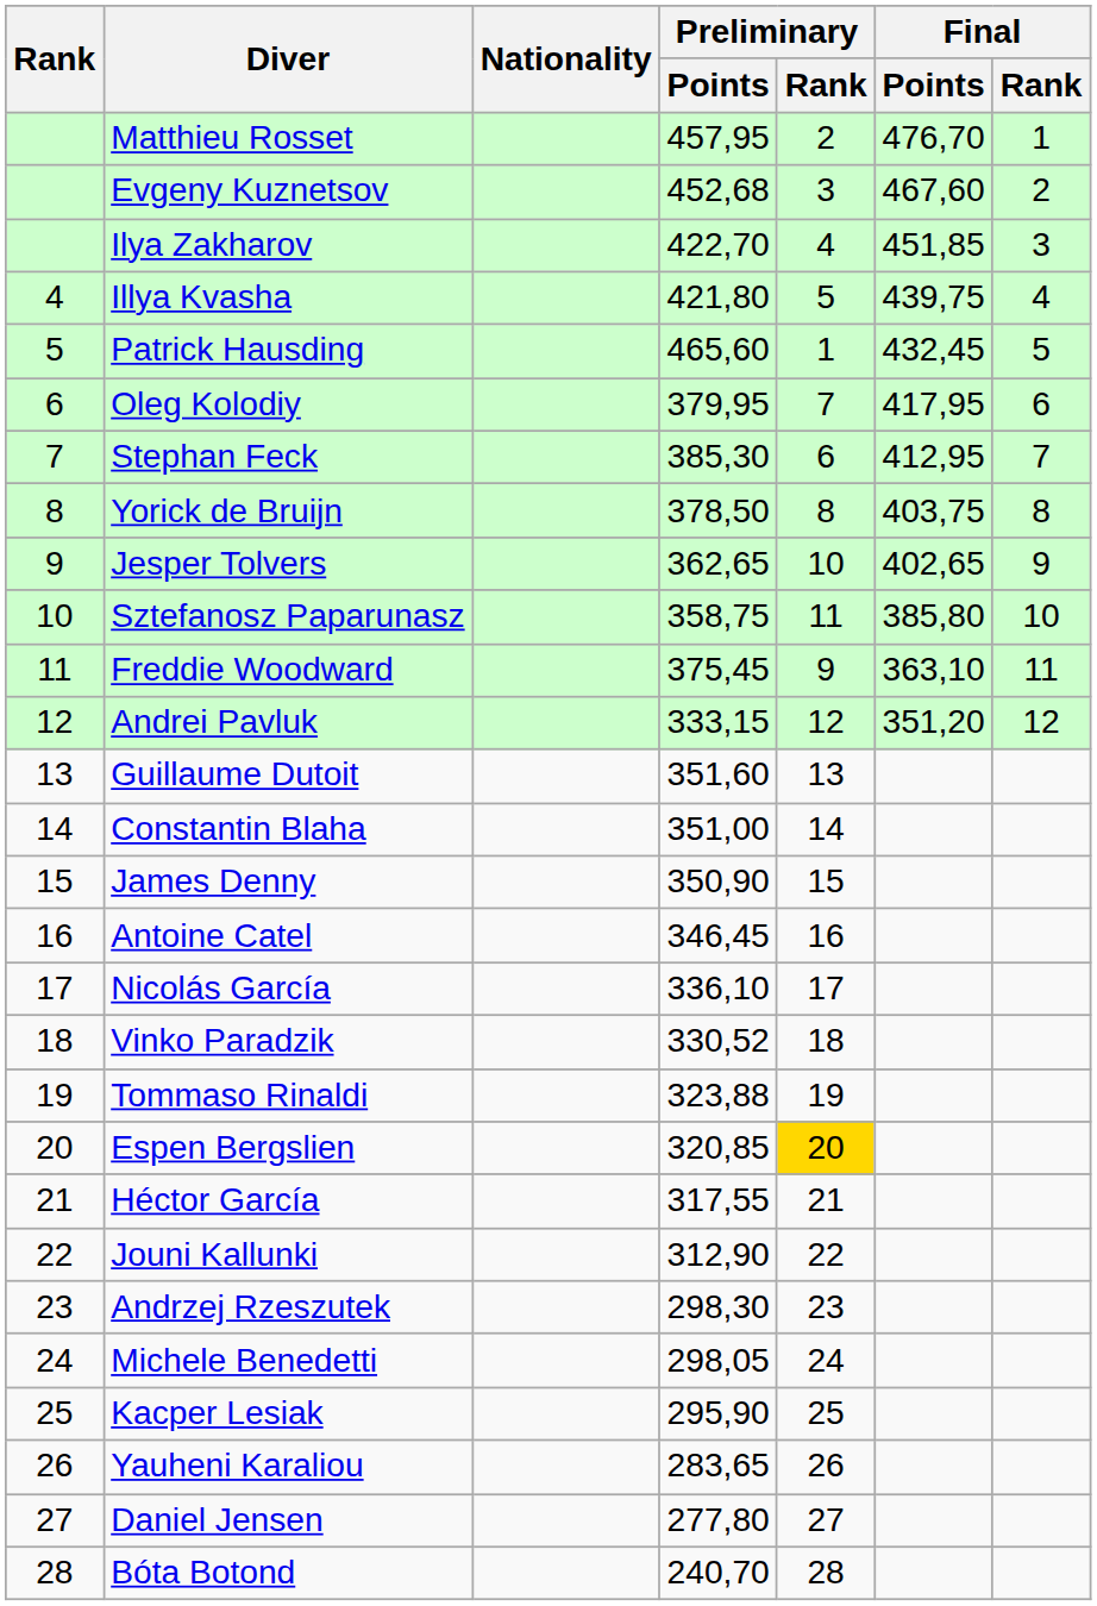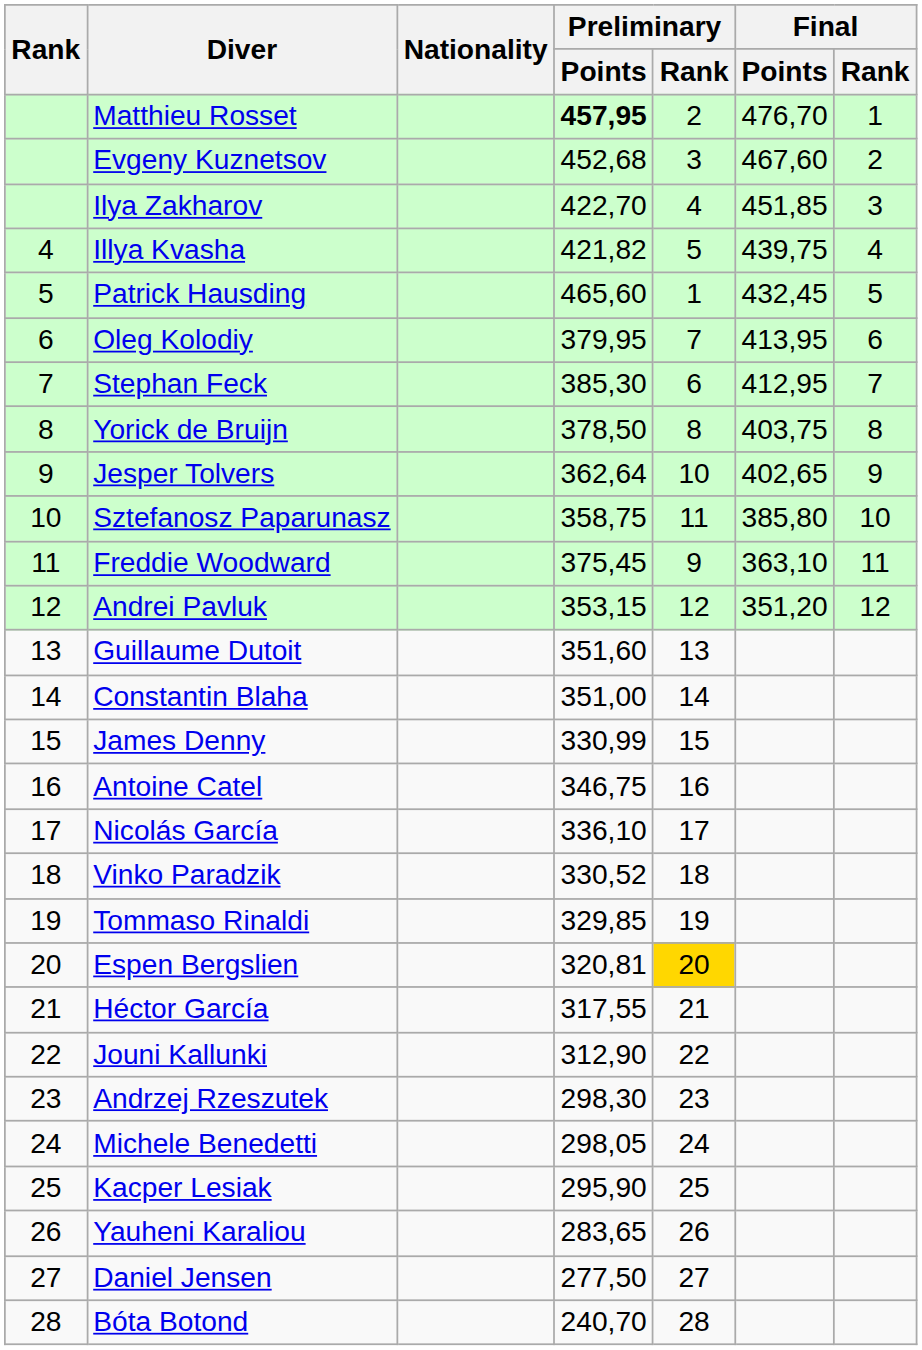 <table class="wikitable" style="text-align:center">
 <tr>
 <th rowspan="2">Rank</th>
 <th rowspan="2">Diver</th>
 <th rowspan="2">Nationality</th>
 <th colspan="2">Preliminary</th>
 <th colspan="2">Final</th>
 </tr>
 <tr>
 <th>Points</th>
 <th>Rank</th>
 <th>Points</th>
 <th>Rank</th>
 </tr>
 <tr bgcolor=ccffcc>
 <td></td>
 <td align=left><a href='#'>Matthieu Rosset</a></td>
 <td align=left></td>
-<td>457,95</td>
+<td><strong>457,95</strong></td>
 <td>2</td>
 <td>476,70</td>
 <td>1</td>
 </tr>
 <tr bgcolor=ccffcc>
 <td></td>
 <td align=left><a href='#'>Evgeny Kuznetsov</a></td>
 <td align=left></td>
 <td>452,68</td>
 <td>3</td>
 <td>467,60</td>
 <td>2</td>
 </tr>
 <tr bgcolor=ccffcc>
 <td></td>
 <td align=left><a href='#'>Ilya Zakharov</a></td>
 <td align=left></td>
 <td>422,70</td>
 <td>4</td>
 <td>451,85</td>
 <td>3</td>
 </tr>
 <tr bgcolor=ccffcc>
 <td>4</td>
 <td align=left><a href='#'>Illya Kvasha</a></td>
 <td align=left></td>
-<td>421,80</td>
+<td>421,82</td>
 <td>5</td>
 <td>439,75</td>
 <td>4</td>
 </tr>
 <tr bgcolor=ccffcc>
 <td>5</td>
 <td align=left><a href='#'>Patrick Hausding</a></td>
 <td align=left></td>
 <td>465,60</td>
 <td>1</td>
 <td>432,45</td>
 <td>5</td>
 </tr>
 <tr bgcolor=ccffcc>
 <td>6</td>
 <td align=left><a href='#'>Oleg Kolodiy</a></td>
 <td align=left></td>
 <td>379,95</td>
 <td>7</td>
-<td>417,95</td>
+<td>413,95</td>
 <td>6</td>
 </tr>
 <tr bgcolor=ccffcc>
 <td>7</td>
 <td align=left><a href='#'>Stephan Feck</a></td>
 <td align=left></td>
 <td>385,30</td>
 <td>6</td>
 <td>412,95</td>
 <td>7</td>
 </tr>
 <tr bgcolor=ccffcc>
 <td>8</td>
 <td align=left><a href='#'>Yorick de Bruijn</a></td>
 <td align=left></td>
 <td>378,50</td>
 <td>8</td>
 <td>403,75</td>
 <td>8</td>
 </tr>
 <tr bgcolor=ccffcc>
 <td>9</td>
 <td align=left><a href='#'>Jesper Tolvers</a></td>
 <td align=left></td>
-<td>362,65</td>
+<td>362,64</td>
 <td>10</td>
 <td>402,65</td>
 <td>9</td>
 </tr>
 <tr bgcolor=ccffcc>
 <td>10</td>
 <td align=left><a href='#'>Sztefanosz Paparunasz</a></td>
 <td align=left></td>
 <td>358,75</td>
 <td>11</td>
 <td>385,80</td>
 <td>10</td>
 </tr>
 <tr bgcolor=ccffcc>
 <td>11</td>
 <td align=left><a href='#'>Freddie Woodward</a></td>
 <td align=left></td>
 <td>375,45</td>
 <td>9</td>
 <td>363,10</td>
 <td>11</td>
 </tr>
 <tr bgcolor=ccffcc>
 <td>12</td>
 <td align=left><a href='#'>Andrei Pavluk</a></td>
 <td align=left></td>
-<td>333,15</td>
+<td>353,15</td>
 <td>12</td>
 <td>351,20</td>
 <td>12</td>
 </tr>
 <tr>
 <td>13</td>
 <td align=left><a href='#'>Guillaume Dutoit</a></td>
 <td align=left></td>
 <td>351,60</td>
 <td>13</td>
 <td></td>
 <td></td>
 </tr>
 <tr>
 <td>14</td>
 <td align=left><a href='#'>Constantin Blaha</a></td>
 <td align=left></td>
 <td>351,00</td>
 <td>14</td>
 <td></td>
 <td></td>
 </tr>
 <tr>
 <td>15</td>
 <td align=left><a href='#'>James Denny</a></td>
 <td align=left></td>
-<td>350,90</td>
+<td>330,99</td>
 <td>15</td>
 <td></td>
 <td></td>
 </tr>
 <tr>
 <td>16</td>
 <td align=left><a href='#'>Antoine Catel</a></td>
 <td align=left></td>
-<td>346,45</td>
+<td>346,75</td>
 <td>16</td>
 <td></td>
 <td></td>
 </tr>
 <tr>
 <td>17</td>
 <td align=left><a href='#'>Nicolás García</a></td>
 <td align=left></td>
 <td>336,10</td>
 <td>17</td>
 <td></td>
 <td></td>
 </tr>
 <tr>
 <td>18</td>
 <td align=left><a href='#'>Vinko Paradzik</a></td>
 <td align=left></td>
 <td>330,52</td>
 <td>18</td>
 <td></td>
 <td></td>
 </tr>
 <tr>
 <td>19</td>
 <td align=left><a href='#'>Tommaso Rinaldi</a></td>
 <td align=left></td>
-<td>323,88</td>
+<td>329,85</td>
 <td>19</td>
 <td></td>
 <td></td>
 </tr>
 <tr>
 <td>20</td>
 <td align=left><a href='#'>Espen Bergslien</a></td>
 <td align=left></td>
-<td>320,85</td>
+<td>320,81</td>
 <td style="background: gold;">20</td>
 <td></td>
 <td></td>
 </tr>
 <tr>
 <td>21</td>
 <td align=left><a href='#'>Héctor García</a></td>
 <td align=left></td>
 <td>317,55</td>
 <td>21</td>
 <td></td>
 <td></td>
 </tr>
 <tr>
 <td>22</td>
 <td align=left><a href='#'>Jouni Kallunki</a></td>
 <td align=left></td>
 <td>312,90</td>
 <td>22</td>
 <td></td>
 <td></td>
 </tr>
 <tr>
 <td>23</td>
 <td align=left><a href='#'>Andrzej Rzeszutek</a></td>
 <td align=left></td>
 <td>298,30</td>
 <td>23</td>
 <td></td>
 <td></td>
 </tr>
 <tr>
 <td>24</td>
 <td align=left><a href='#'>Michele Benedetti</a></td>
 <td align=left></td>
 <td>298,05</td>
 <td>24</td>
 <td></td>
 <td></td>
 </tr>
 <tr>
 <td>25</td>
 <td align=left><a href='#'>Kacper Lesiak</a></td>
 <td align=left></td>
 <td>295,90</td>
 <td>25</td>
 <td></td>
 <td></td>
 </tr>
 <tr>
 <td>26</td>
 <td align=left><a href='#'>Yauheni Karaliou</a></td>
 <td align=left></td>
 <td>283,65</td>
 <td>26</td>
 <td></td>
 <td></td>
 </tr>
 <tr>
 <td>27</td>
 <td align=left><a href='#'>Daniel Jensen</a></td>
 <td align=left></td>
-<td>277,80</td>
+<td>277,50</td>
 <td>27</td>
 <td></td>
 <td></td>
 </tr>
 <tr>
 <td>28</td>
 <td align=left><a href='#'>Bóta Botond</a></td>
 <td align=left></td>
 <td>240,70</td>
 <td>28</td>
 <td></td>
 <td></td>
 </tr>
 </table>
